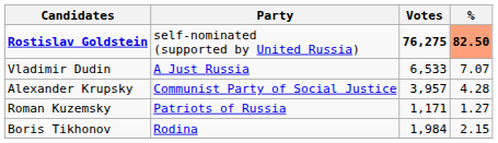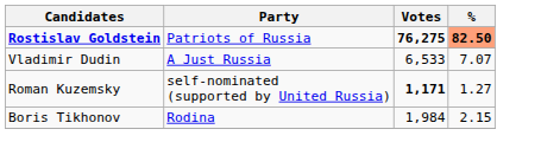 <table class="wikitable sortable">
 <tr>
 <th>Candidates</th>
 <th>Party</th>
 <th>Votes</th>
 <th>%</th>
 </tr>
 <tr>
 <td><strong><a href='#'>Rostislav Goldstein</a></strong></td>
-<td>self-nominated<br>(supported by <a href='#'>United Russia</a>)</td>
+<td><a href='#'>Patriots of Russia</a></td>
 <td align=right><strong>76,275</strong></td>
 <td align=right style="background: lightsalmon;"><strong>82.50</strong></td>
 </tr>
 <tr>
 <td>Vladimir Dudin</td>
 <td><a href='#'>A Just Russia</a></td>
 <td align=right>6,533</td>
 <td align=right>7.07</td>
 </tr>
 <tr>
-<td>Alexander Krupsky</td>
-<td><a href='#'>Communist Party of Social Justice</a></td>
-<td align=right>3,957</td>
-<td align=right>4.28</td>
-</tr>
-<tr>
 <td>Roman Kuzemsky</td>
-<td><a href='#'>Patriots of Russia</a></td>
-<td align=right>1,171</td>
+<td>self-nominated<br>(supported by <a href='#'>United Russia</a>)</td>
+<td align=right><strong>1,171</strong></td>
 <td align=right>1.27</td>
 </tr>
 <tr>
 <td>Boris Tikhonov</td>
 <td><a href='#'>Rodina</a></td>
 <td align=right>1,984</td>
 <td align=right>2.15</td>
 </tr>
 <tr>
 </tr>
 </table>
